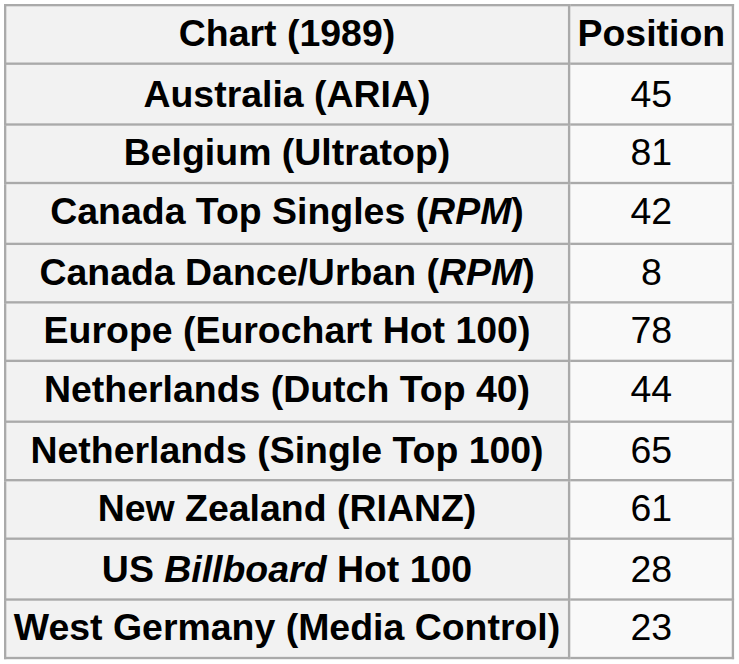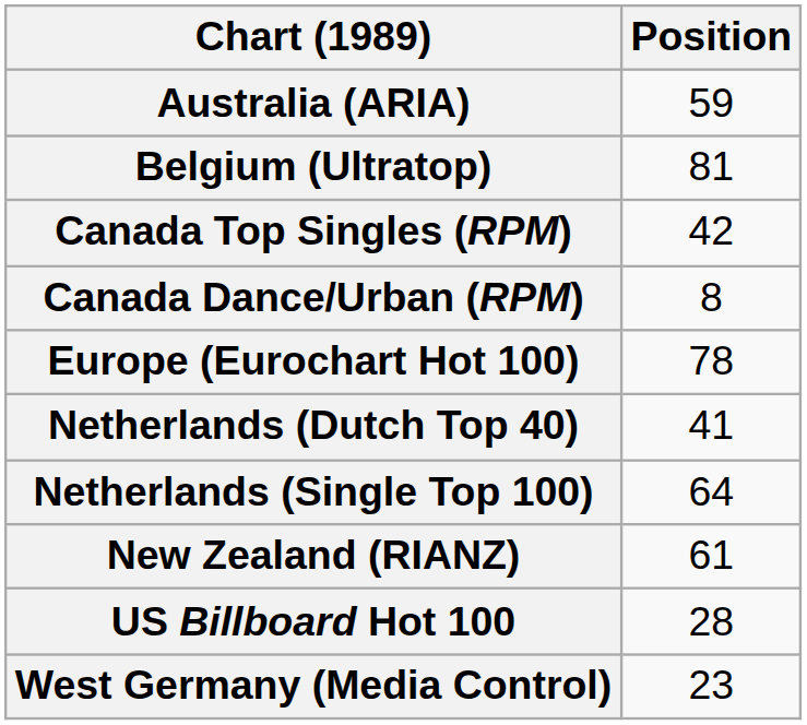 <table class="wikitable sortable plainrowheaders" style="text-align:center">
 <tr>
 <th>Chart (1989)</th>
 <th>Position</th>
 </tr>
 <tr>
 <th scope="row">Australia (ARIA)</th>
-<td>45</td>
+<td>59</td>
 </tr>
 <tr>
 <th scope="row">Belgium (Ultratop)</th>
 <td>81</td>
 </tr>
 <tr>
 <th scope="row">Canada Top Singles (<em>RPM</em>)</th>
 <td>42</td>
 </tr>
 <tr>
 <th scope="row">Canada Dance/Urban (<em>RPM</em>)</th>
 <td>8</td>
 </tr>
 <tr>
 <th scope="row">Europe (Eurochart Hot 100)</th>
 <td>78</td>
 </tr>
 <tr>
 <th scope="row">Netherlands (Dutch Top 40)</th>
-<td>44</td>
+<td>41</td>
 </tr>
 <tr>
 <th scope="row">Netherlands (Single Top 100)</th>
-<td>65</td>
+<td>64</td>
 </tr>
 <tr>
 <th scope="row">New Zealand (RIANZ)</th>
 <td>61</td>
 </tr>
 <tr>
 <th scope="row">US <em>Billboard</em> Hot 100</th>
 <td>28</td>
 </tr>
 <tr>
 <th scope="row">West Germany (Media Control)</th>
 <td>23</td>
 </tr>
 </table>
